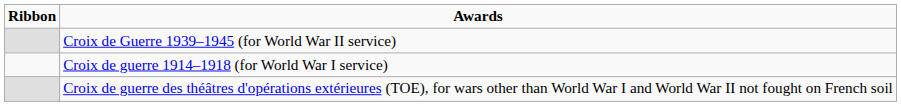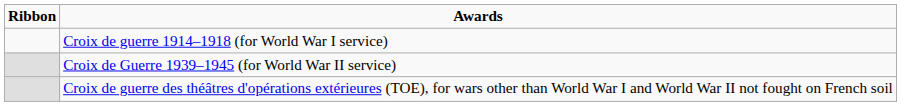 <table class="wikitable">
 <tr>
 <td align=center><strong>Ribbon</strong></td>
 <td align=center><strong>Awards</strong></td>
-</tr>
-<tr>
-<td style="background:#dfdfdf;"></td>
-<td><a href='#'>Croix de Guerre 1939–1945</a> (for World War II service)</td>
 </tr>
 <tr>
 <td></td>
 <td><a href='#'>Croix de guerre 1914–1918</a> (for World War I service)</td>
 </tr>
 <tr>
 <td style="background:#dfdfdf;"></td>
+<td><a href='#'>Croix de Guerre 1939–1945</a> (for World War II service)</td>
+</tr>
+<tr>
+<td style="background:#dfdfdf;"></td>
 <td><a href='#'>Croix de guerre des théâtres d'opérations extérieures</a> (TOE), for wars other than World War I and World War II not fought on French soil</td>
 </tr>
 </table>
